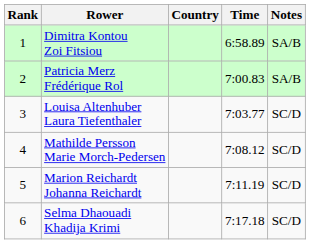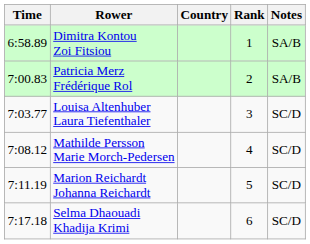 <table class="wikitable" style="text-align:center">
 <tr>
-<th>Rank</th>
+<th>Time</th>
 <th>Rower</th>
 <th>Country</th>
-<th>Time</th>
+<th>Rank</th>
 <th>Notes</th>
 </tr>
 <tr bgcolor=ccffcc>
-<td>1</td>
+<td>6:58.89</td>
 <td align="left"><a href='#'>Dimitra Kontou</a><br><a href='#'>Zoi Fitsiou</a></td>
 <td align="left"></td>
-<td>6:58.89</td>
+<td>1</td>
 <td>SA/B</td>
 </tr>
 <tr bgcolor=ccffcc>
-<td>2</td>
+<td>7:00.83</td>
 <td align="left"><a href='#'>Patricia Merz</a><br><a href='#'>Frédérique Rol</a></td>
 <td align="left"></td>
-<td>7:00.83</td>
+<td>2</td>
 <td>SA/B</td>
 </tr>
 <tr>
-<td>3</td>
+<td>7:03.77</td>
 <td align="left"><a href='#'>Louisa Altenhuber</a><br><a href='#'>Laura Tiefenthaler</a></td>
 <td align="left"></td>
-<td>7:03.77</td>
+<td>3</td>
 <td>SC/D</td>
 </tr>
 <tr>
-<td>4</td>
+<td>7:08.12</td>
 <td align="left"><a href='#'>Mathilde Persson</a><br><a href='#'>Marie Morch-Pedersen</a></td>
 <td align="left"></td>
-<td>7:08.12</td>
+<td>4</td>
 <td>SC/D</td>
 </tr>
 <tr>
-<td>5</td>
+<td>7:11.19</td>
 <td align="left"><a href='#'>Marion Reichardt</a><br><a href='#'>Johanna Reichardt</a></td>
 <td align="left"></td>
-<td>7:11.19</td>
+<td>5</td>
 <td>SC/D</td>
 </tr>
 <tr>
-<td>6</td>
+<td>7:17.18</td>
 <td align="left"><a href='#'>Selma Dhaouadi</a><br><a href='#'>Khadija Krimi</a></td>
 <td align="left"></td>
-<td>7:17.18</td>
+<td>6</td>
 <td>SC/D</td>
 </tr>
 </table>
